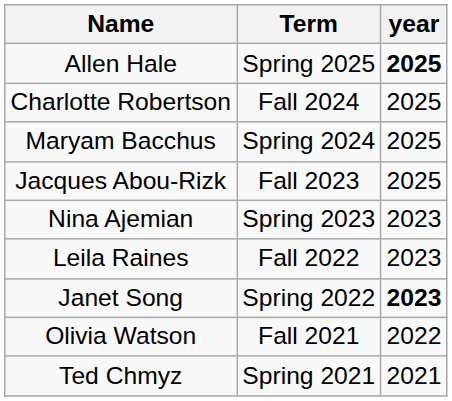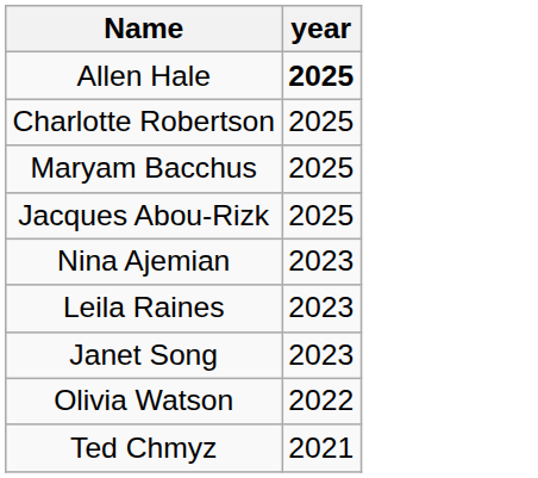 <table class="wikitable" style="text-align:center;">
 <tr>
 <th>Name</th>
-<th>Term</th>
 <th> year</th>
 </tr>
 <tr>
 <td>Allen Hale</td>
-<td>Spring 2025</td>
 <td><strong>2025</strong></td>
 </tr>
 <tr>
 <td>Charlotte Robertson</td>
-<td>Fall 2024</td>
 <td>2025</td>
 </tr>
 <tr>
 <td>Maryam Bacchus</td>
-<td>Spring 2024</td>
 <td>2025</td>
 </tr>
 <tr>
 <td>Jacques Abou-Rizk</td>
-<td>Fall 2023</td>
 <td>2025</td>
 </tr>
 <tr>
 <td>Nina Ajemian</td>
-<td>Spring 2023</td>
 <td>2023</td>
 </tr>
 <tr>
 <td>Leila Raines</td>
-<td>Fall 2022</td>
 <td>2023</td>
 </tr>
 <tr>
 <td>Janet Song</td>
-<td>Spring 2022</td>
-<td><strong>2023</strong></td>
+<td>2023</td>
 </tr>
 <tr>
 <td>Olivia Watson</td>
-<td>Fall 2021</td>
 <td>2022</td>
 </tr>
 <tr>
 <td>Ted Chmyz</td>
-<td>Spring 2021</td>
 <td>2021</td>
 </tr>
 </table>
